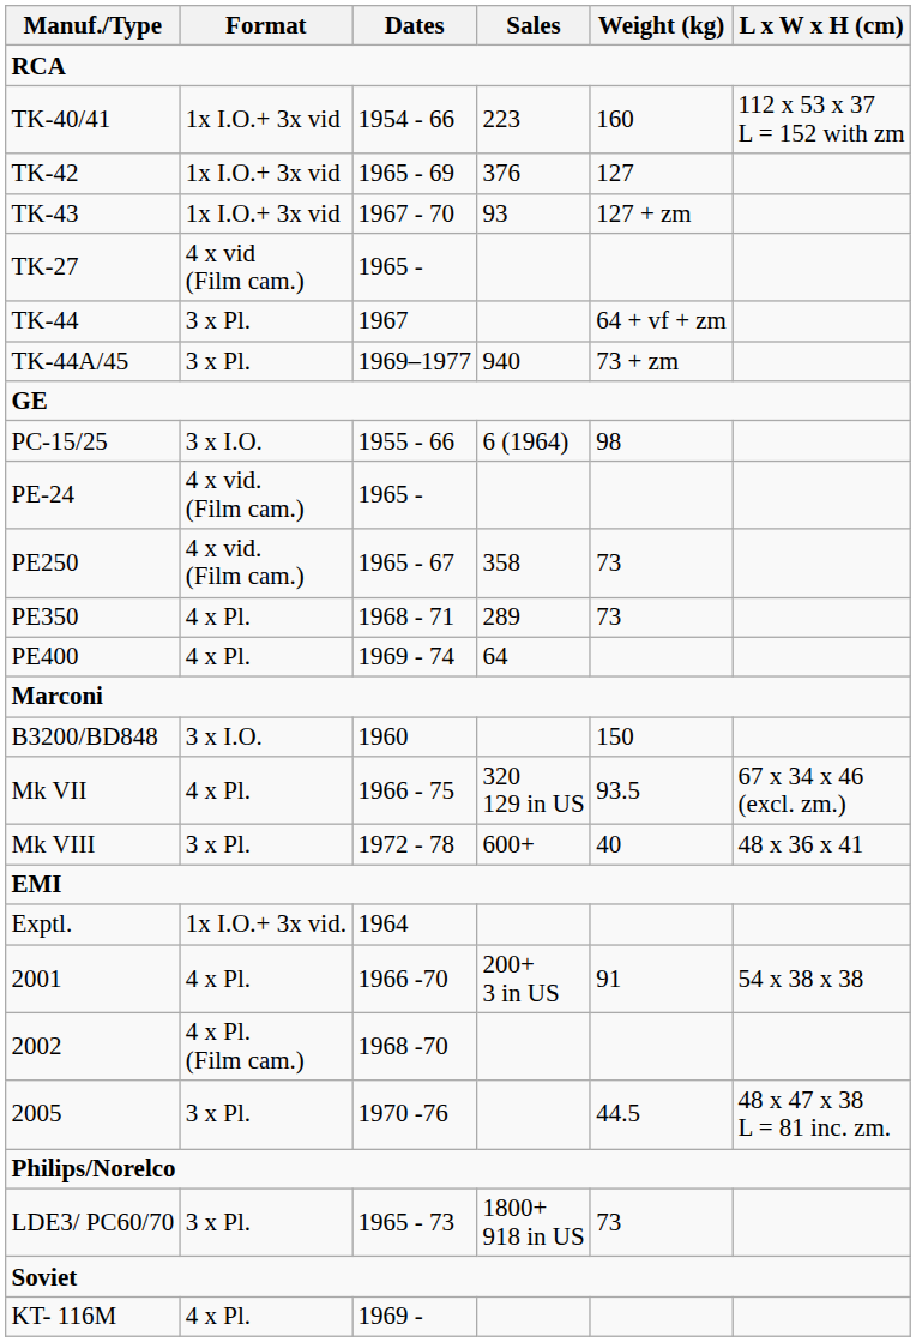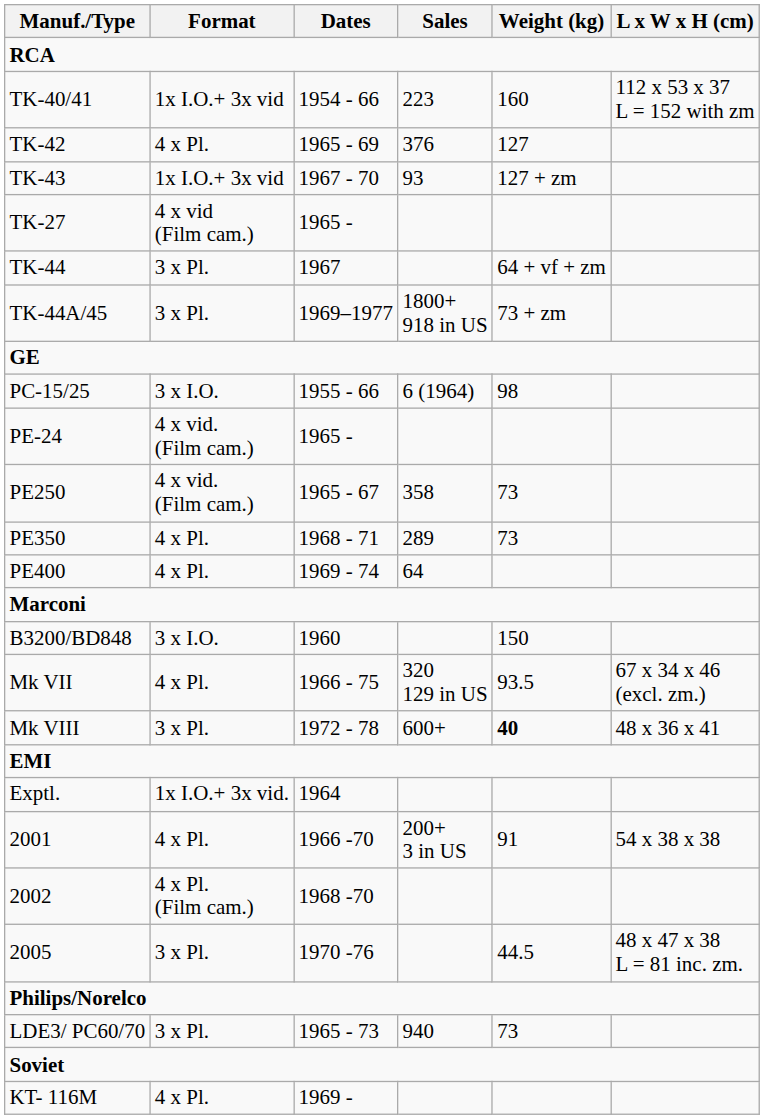 <table class="wikitable">
 <tr>
 <th>Manuf./Type</th>
 <th>Format</th>
 <th>Dates</th>
 <th>Sales</th>
 <th>Weight (kg)</th>
 <th>L x W x H (cm)</th>
 </tr>
 <tr>
 <td colspan="6"><strong>RCA</strong></td>
 </tr>
 <tr>
 <td>TK-40/41</td>
 <td>1x I.O.+ 3x vid</td>
 <td>1954 - 66</td>
 <td>223</td>
 <td>160</td>
 <td>112 x 53 x 37<br>L = 152 with zm</td>
 </tr>
 <tr>
 <td>TK-42</td>
-<td>1x I.O.+ 3x vid</td>
+<td>4 x Pl.</td>
 <td>1965 - 69</td>
 <td>376</td>
 <td>127</td>
 <td></td>
 </tr>
 <tr>
 <td>TK-43</td>
 <td>1x I.O.+ 3x vid</td>
 <td>1967 - 70</td>
 <td>93</td>
 <td>127 + zm</td>
 <td></td>
 </tr>
 <tr>
 <td>TK-27</td>
 <td>4 x vid<br>(Film cam.)</td>
 <td>1965 -</td>
 <td></td>
 <td></td>
 <td></td>
 </tr>
 <tr>
 <td>TK-44</td>
 <td>3 x Pl.</td>
 <td>1967</td>
 <td></td>
 <td>64 + vf + zm</td>
 <td></td>
 </tr>
 <tr>
 <td>TK-44A/45</td>
 <td>3 x Pl.</td>
 <td>1969–1977</td>
-<td>940</td>
+<td>1800+<br>918 in US</td>
 <td>73 + zm</td>
 <td></td>
 </tr>
 <tr>
 <td colspan="6"><strong>GE</strong></td>
 </tr>
 <tr>
 <td>PC-15/25</td>
 <td>3 x I.O.</td>
 <td>1955 - 66</td>
 <td>6 (1964)</td>
 <td>98</td>
 <td></td>
 </tr>
 <tr>
 <td>PE-24</td>
 <td>4 x vid.<br>(Film cam.)</td>
 <td>1965 -</td>
 <td></td>
 <td></td>
 <td></td>
 </tr>
 <tr>
 <td>PE250</td>
 <td>4 x vid.<br>(Film cam.)</td>
 <td>1965 - 67</td>
 <td>358</td>
 <td>73</td>
 <td></td>
 </tr>
 <tr>
 <td>PE350</td>
 <td>4 x Pl.</td>
 <td>1968 - 71</td>
 <td>289</td>
 <td>73</td>
 <td></td>
 </tr>
 <tr>
 <td>PE400</td>
 <td>4 x Pl.</td>
 <td>1969 - 74</td>
 <td>64</td>
 <td></td>
 <td></td>
 </tr>
 <tr>
 <td colspan="6"><strong>Marconi</strong></td>
 </tr>
 <tr>
 <td>B3200/BD848</td>
 <td>3 x I.O.</td>
 <td>1960</td>
 <td></td>
 <td>150</td>
 <td></td>
 </tr>
 <tr>
 <td>Mk VII</td>
 <td>4 x Pl.</td>
 <td>1966 - 75</td>
 <td>320<br>129 in US</td>
 <td>93.5</td>
 <td>67 x 34 x 46<br>(excl. zm.)</td>
 </tr>
 <tr>
 <td>Mk VIII</td>
 <td>3 x Pl.</td>
 <td>1972 - 78</td>
 <td>600+</td>
-<td>40</td>
+<td><strong>40</strong></td>
 <td>48 x 36 x 41</td>
 </tr>
 <tr>
 <td colspan="6"><strong>EMI</strong></td>
 </tr>
 <tr>
 <td>Exptl.</td>
 <td>1x I.O.+ 3x vid.</td>
 <td>1964</td>
 <td></td>
 <td></td>
 <td></td>
 </tr>
 <tr>
 <td>2001</td>
 <td>4 x Pl.</td>
 <td>1966 -70</td>
 <td>200+<br>3 in US</td>
 <td>91</td>
 <td>54 x 38 x 38</td>
 </tr>
 <tr>
 <td>2002</td>
 <td>4 x Pl.<br>(Film cam.)</td>
 <td>1968 -70</td>
 <td></td>
 <td></td>
 <td></td>
 </tr>
 <tr>
 <td>2005</td>
 <td>3 x Pl.</td>
 <td>1970 -76</td>
 <td></td>
 <td>44.5</td>
 <td>48 x 47 x 38<br>L = 81 inc. zm.</td>
 </tr>
 <tr>
 <td colspan="6"><strong>Philips/Norelco</strong></td>
 </tr>
 <tr>
 <td>LDE3/ PC60/70</td>
 <td>3 x Pl.</td>
 <td>1965 - 73</td>
-<td>1800+<br>918 in US</td>
+<td>940</td>
 <td>73</td>
 <td></td>
 </tr>
 <tr>
 <td colspan="6"><strong>Soviet</strong></td>
 </tr>
 <tr>
 <td>KT- 116M</td>
 <td>4 x Pl.</td>
 <td>1969 -</td>
 <td></td>
 <td></td>
 <td></td>
 </tr>
 </table>
